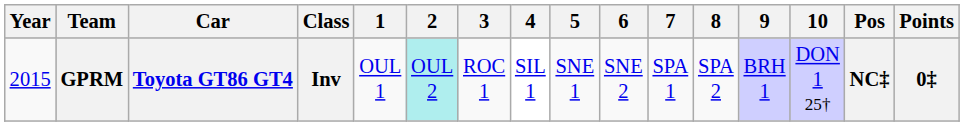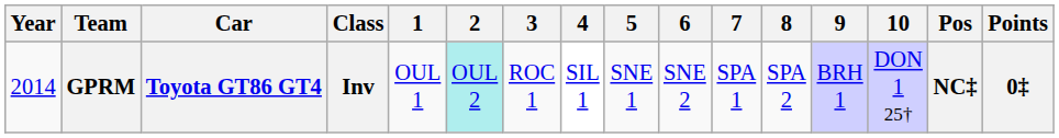 <table class="wikitable" style="text-align:center; font-size:85%">
 <tr>
 <th>Year</th>
 <th>Team</th>
 <th>Car</th>
 <th>Class</th>
 <th>1</th>
 <th>2</th>
 <th>3</th>
 <th>4</th>
 <th>5</th>
 <th>6</th>
 <th>7</th>
 <th>8</th>
 <th>9</th>
 <th>10</th>
 <th>Pos</th>
 <th>Points</th>
 </tr>
 <tr>
-<td><a href='#'>2015</a></td>
+<td><a href='#'>2014</a></td>
 <th>GPRM</th>
 <th nowrap><a href='#'>Toyota GT86 GT4</a></th>
 <th><span>Inv</span></th>
 <td><a href='#'>OUL<br>1</a></td>
 <td style="background: paleturquoise;"><a href='#'>OUL<br>2</a></td>
 <td><a href='#'>ROC<br>1</a></td>
 <td style="background:#FFFFFF;"><a href='#'>SIL<br>1</a><br></td>
 <td><a href='#'>SNE<br>1</a></td>
 <td><a href='#'>SNE<br>2</a></td>
 <td><a href='#'>SPA<br>1</a></td>
 <td><a href='#'>SPA<br>2</a></td>
 <td style="background:#CFCFFF;"><a href='#'>BRH<br>1</a><br></td>
 <td style="background:#CFCFFF;"><a href='#'>DON<br>1</a><br><small>25†</small></td>
 <th>NC‡</th>
 <th>0‡</th>
 </tr>
 </table>
